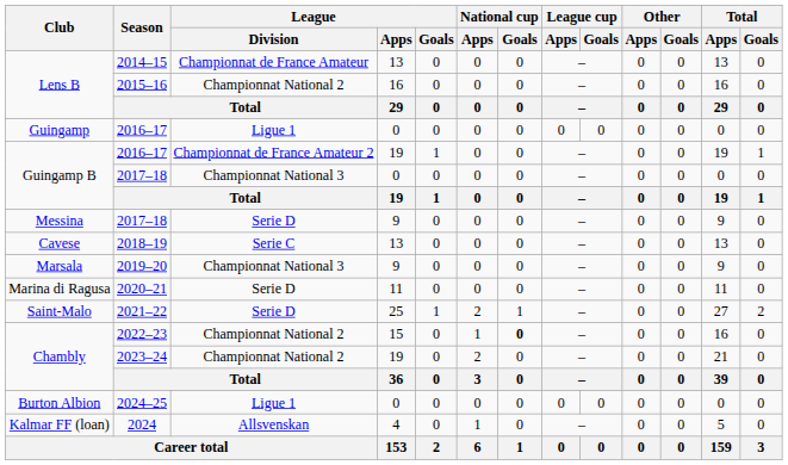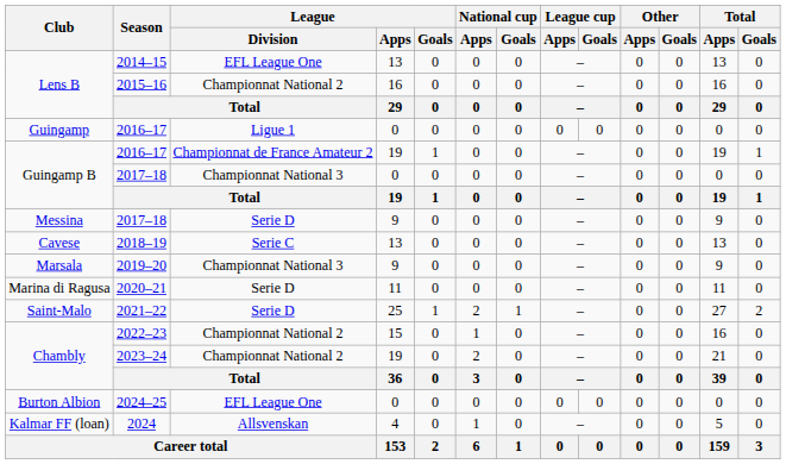 <table class="wikitable" style="text-align: center;">
 <tr>
 <th rowspan="2">Club</th>
 <th rowspan="2">Season</th>
 <th colspan="3">League</th>
 <th colspan="2">National cup</th>
 <th colspan="2">League cup </th>
 <th colspan="2">Other</th>
 <th colspan="2">Total</th>
 </tr>
 <tr>
 <th>Division</th>
 <th>Apps</th>
 <th>Goals</th>
 <th>Apps</th>
 <th>Goals</th>
 <th>Apps</th>
 <th>Goals</th>
 <th>Apps</th>
 <th>Goals</th>
 <th>Apps</th>
 <th>Goals</th>
 </tr>
 <tr>
 <td rowspan="3"><a href='#'>Lens B</a></td>
 <td><a href='#'>2014–15</a></td>
-<td><a href='#'>Championnat de France Amateur</a></td>
+<td><a href='#'>EFL League One</a></td>
 <td>13</td>
 <td>0</td>
 <td>0</td>
 <td>0</td>
 <td colspan="2">–</td>
 <td>0</td>
 <td>0</td>
 <td>13</td>
 <td>0</td>
 </tr>
 <tr>
 <td><a href='#'>2015–16</a></td>
 <td>Championnat National 2</td>
 <td>16</td>
 <td>0</td>
 <td>0</td>
 <td>0</td>
 <td colspan="2">–</td>
 <td>0</td>
 <td>0</td>
 <td>16</td>
 <td>0</td>
 </tr>
 <tr>
 <th colspan="2">Total</th>
 <th>29</th>
 <th>0</th>
 <th>0</th>
 <th>0</th>
 <th colspan="2">–</th>
 <th>0</th>
 <th>0</th>
 <th>29</th>
 <th>0</th>
 </tr>
 <tr>
 <td><a href='#'>Guingamp</a></td>
 <td><a href='#'>2016–17</a></td>
 <td><a href='#'>Ligue 1</a></td>
 <td>0</td>
 <td>0</td>
 <td>0</td>
 <td>0</td>
 <td>0</td>
 <td>0</td>
 <td>0</td>
 <td>0</td>
 <td>0</td>
 <td>0</td>
 </tr>
 <tr>
 <td rowspan="3">Guingamp B</td>
 <td><a href='#'>2016–17</a></td>
 <td><a href='#'>Championnat de France Amateur 2</a></td>
 <td>19</td>
 <td>1</td>
 <td>0</td>
 <td>0</td>
 <td colspan="2">–</td>
 <td>0</td>
 <td>0</td>
 <td>19</td>
 <td>1</td>
 </tr>
 <tr>
 <td><a href='#'>2017–18</a></td>
 <td>Championnat National 3</td>
 <td>0</td>
 <td>0</td>
 <td>0</td>
 <td>0</td>
 <td colspan="2">–</td>
 <td>0</td>
 <td>0</td>
 <td>0</td>
 <td>0</td>
 </tr>
 <tr>
 <th colspan="2">Total</th>
 <th>19</th>
 <th>1</th>
 <th>0</th>
 <th>0</th>
 <th colspan="2">–</th>
 <th>0</th>
 <th>0</th>
 <th>19</th>
 <th>1</th>
 </tr>
 <tr>
 <td><a href='#'>Messina</a></td>
 <td><a href='#'>2017–18</a></td>
 <td><a href='#'>Serie D</a></td>
 <td>9</td>
 <td>0</td>
 <td>0</td>
 <td>0</td>
 <td colspan="2">–</td>
 <td>0</td>
 <td>0</td>
 <td>9</td>
 <td>0</td>
 </tr>
 <tr>
 <td><a href='#'>Cavese</a></td>
 <td><a href='#'>2018–19</a></td>
 <td><a href='#'>Serie C</a></td>
 <td>13</td>
 <td>0</td>
 <td>0</td>
 <td>0</td>
 <td colspan="2">–</td>
 <td>0</td>
 <td>0</td>
 <td>13</td>
 <td>0</td>
 </tr>
 <tr>
 <td><a href='#'>Marsala</a></td>
 <td><a href='#'>2019–20</a></td>
 <td>Championnat National 3</td>
 <td>9</td>
 <td>0</td>
 <td>0</td>
 <td>0</td>
 <td colspan="2">–</td>
 <td>0</td>
 <td>0</td>
 <td>9</td>
 <td>0</td>
 </tr>
 <tr>
 <td>Marina di Ragusa</td>
 <td><a href='#'>2020–21</a></td>
 <td>Serie D</td>
 <td>11</td>
 <td>0</td>
 <td>0</td>
 <td>0</td>
 <td colspan="2">–</td>
 <td>0</td>
 <td>0</td>
 <td>11</td>
 <td>0</td>
 </tr>
 <tr>
 <td><a href='#'>Saint-Malo</a></td>
 <td><a href='#'>2021–22</a></td>
 <td><a href='#'>Serie D</a></td>
 <td>25</td>
 <td>1</td>
 <td>2</td>
 <td>1</td>
 <td colspan="2">–</td>
 <td>0</td>
 <td>0</td>
 <td>27</td>
 <td>2</td>
 </tr>
 <tr>
 <td rowspan="3"><a href='#'>Chambly</a></td>
 <td><a href='#'>2022–23</a></td>
 <td>Championnat National 2</td>
 <td>15</td>
 <td>0</td>
 <td>1</td>
-<td><strong>0</strong></td>
+<td>0</td>
 <td colspan="2">–</td>
 <td>0</td>
 <td>0</td>
 <td>16</td>
 <td>0</td>
 </tr>
 <tr>
 <td><a href='#'>2023–24</a></td>
 <td>Championnat National 2</td>
 <td>19</td>
 <td>0</td>
 <td>2</td>
 <td>0</td>
 <td colspan="2">–</td>
 <td>0</td>
 <td>0</td>
 <td>21</td>
 <td>0</td>
 </tr>
 <tr>
 <th colspan="2">Total</th>
 <th>36</th>
 <th>0</th>
 <th>3</th>
 <th>0</th>
 <th colspan="2">–</th>
 <th>0</th>
 <th>0</th>
 <th>39</th>
 <th>0</th>
 </tr>
 <tr>
 <td><a href='#'>Burton Albion</a></td>
 <td><a href='#'>2024–25</a></td>
-<td><a href='#'>Ligue 1</a></td>
+<td><a href='#'>EFL League One</a></td>
 <td>0</td>
 <td>0</td>
 <td>0</td>
 <td>0</td>
 <td>0</td>
 <td>0</td>
 <td>0</td>
 <td>0</td>
 <td>0</td>
 <td>0</td>
 </tr>
 <tr>
 <td><a href='#'>Kalmar FF</a> (loan)</td>
 <td><a href='#'>2024</a></td>
 <td><a href='#'>Allsvenskan</a></td>
 <td>4</td>
 <td>0</td>
 <td>1</td>
 <td>0</td>
 <td colspan="2">–</td>
 <td>0</td>
 <td>0</td>
 <td>5</td>
 <td>0</td>
 </tr>
 <tr>
 <th colspan="3">Career total</th>
 <th>153</th>
 <th>2</th>
 <th>6</th>
 <th>1</th>
 <th>0</th>
 <th>0</th>
 <th>0</th>
 <th>0</th>
 <th>159</th>
 <th>3</th>
 </tr>
 </table>
